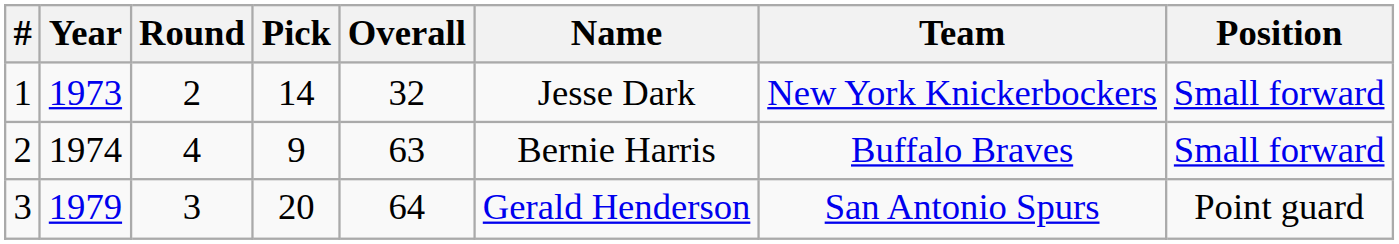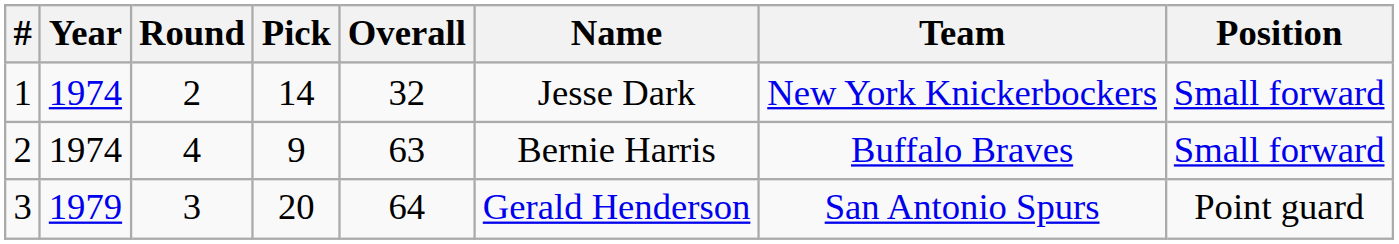 <table class="wikitable">
 <tr>
 <th>#</th>
 <th>Year</th>
 <th>Round</th>
 <th>Pick</th>
 <th>Overall</th>
 <th>Name</th>
 <th>Team</th>
 <th>Position</th>
 </tr>
 <tr align="center">
 <td>1</td>
-<td><a href='#'>1973</a></td>
+<td><a href='#'>1974</a></td>
 <td>2</td>
 <td>14</td>
 <td>32</td>
 <td>Jesse Dark</td>
 <td><a href='#'>New York Knickerbockers</a></td>
 <td><a href='#'>Small forward</a></td>
 </tr>
 <tr align="center">
 <td>2</td>
 <td>1974</td>
 <td>4</td>
 <td>9</td>
 <td>63</td>
 <td>Bernie Harris</td>
 <td><a href='#'>Buffalo Braves</a></td>
 <td><a href='#'>Small forward</a></td>
 </tr>
 <tr align="center">
 <td>3</td>
 <td><a href='#'>1979</a></td>
 <td>3</td>
 <td>20</td>
 <td>64</td>
 <td><a href='#'>Gerald Henderson</a></td>
 <td><a href='#'>San Antonio Spurs</a></td>
 <td>Point guard</td>
 </tr>
 </table>
